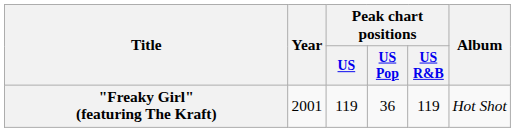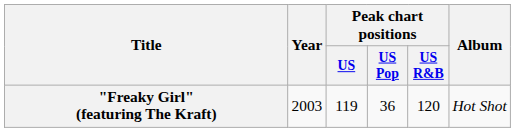 <table class="wikitable plainrowheaders" style="text-align:center;">
 <tr>
 <th scope="col" rowspan="2" style="width:18em;">Title</th>
 <th scope="col" rowspan="2">Year</th>
 <th scope="col" colspan="3">Peak chart positions</th>
 <th scope="col" rowspan="2">Album</th>
 </tr>
 <tr>
 <th scope="col" style="width:2.5em;font-size:90%;"><a href='#'>US</a></th>
 <th scope="col" style="width:2.5em;font-size:90%;"><a href='#'>US<br>Pop</a><br></th>
 <th scope="col" style="width:2.5em;font-size:90%;"><a href='#'>US<br>R&B</a></th>
 </tr>
 <tr>
 <th scope="row">"Freaky Girl"<br><span>(featuring The Kraft)</span></th>
-<td>2001</td>
+<td>2003</td>
 <td>119</td>
 <td>36</td>
-<td>119</td>
+<td>120</td>
 <td><em>Hot Shot</em></td>
 </tr>
 </table>
